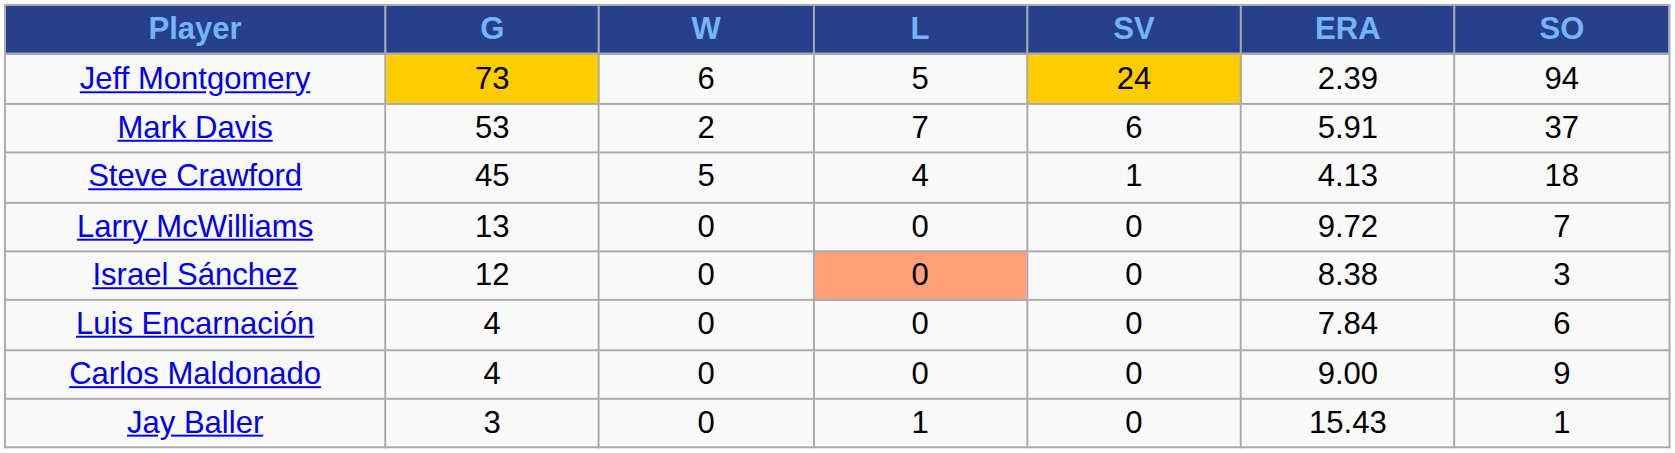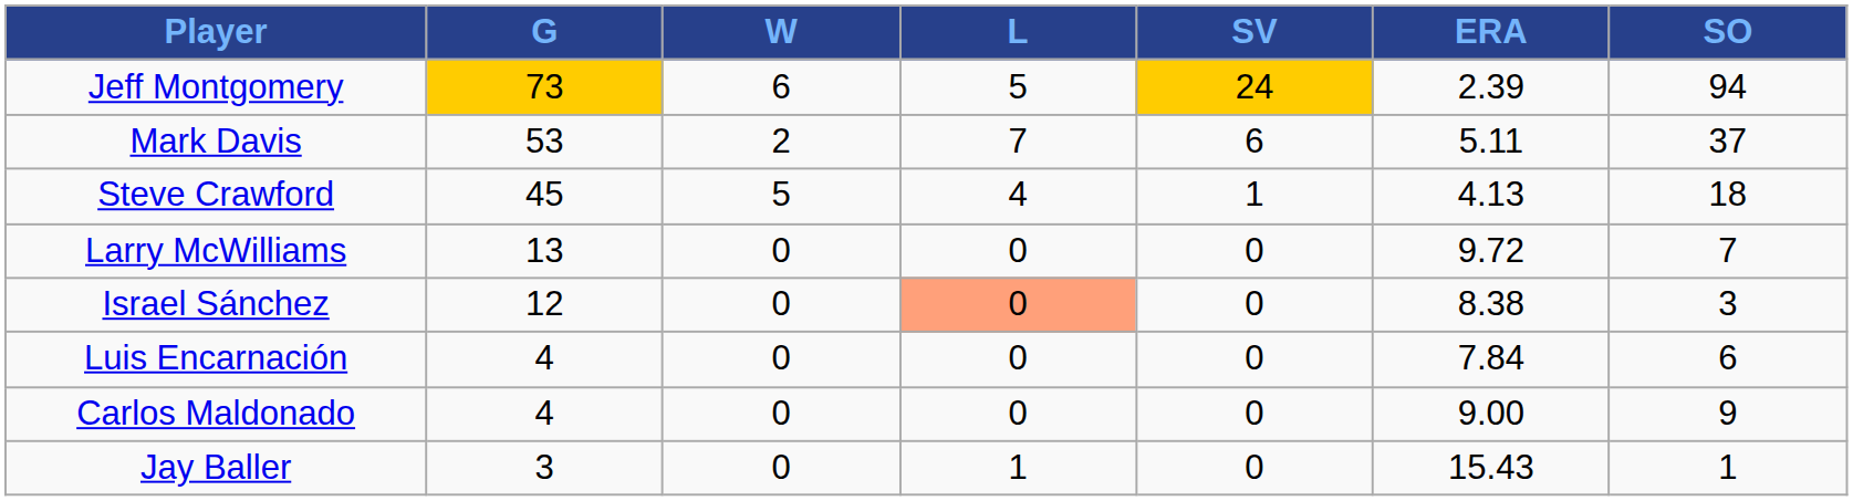 <table class="wikitable sortable">
 <tr>
 <th style="background:#27408B;color:#74B4FA;" width="16%">Player</th>
 <th style="background:#27408B;color:#74B4FA;" width="9%">G</th>
 <th style="background:#27408B;color:#74B4FA;" width="9%">W</th>
 <th style="background:#27408B;color:#74B4FA;" width="9%">L</th>
 <th style="background:#27408B;color:#74B4FA;" width="9%">SV</th>
 <th style="background:#27408B;color:#74B4FA;" width="9%">ERA</th>
 <th style="background:#27408B;color:#74B4FA;" width="9%">SO</th>
 </tr>
 <tr align=center>
 <td><a href='#'>Jeff Montgomery</a></td>
 <td bgcolor="FFCC00">73</td>
 <td>6</td>
 <td>5</td>
 <td bgcolor="FFCC00">24</td>
 <td>2.39</td>
 <td>94</td>
 </tr>
 <tr align=center>
 <td><a href='#'>Mark Davis</a></td>
 <td>53</td>
 <td>2</td>
 <td>7</td>
 <td>6</td>
-<td>5.91</td>
+<td>5.11</td>
 <td>37</td>
 </tr>
 <tr align=center>
 <td><a href='#'>Steve Crawford</a></td>
 <td>45</td>
 <td>5</td>
 <td>4</td>
 <td>1</td>
 <td>4.13</td>
 <td>18</td>
 </tr>
 <tr align=center>
 <td><a href='#'>Larry McWilliams</a></td>
 <td>13</td>
 <td>0</td>
 <td>0</td>
 <td>0</td>
 <td>9.72</td>
 <td>7</td>
 </tr>
 <tr align=center>
 <td><a href='#'>Israel Sánchez</a></td>
 <td>12</td>
 <td>0</td>
 <td style="background: lightsalmon;">0</td>
 <td>0</td>
 <td>8.38</td>
 <td>3</td>
 </tr>
 <tr align=center>
 <td><a href='#'>Luis Encarnación</a></td>
 <td>4</td>
 <td>0</td>
 <td>0</td>
 <td>0</td>
 <td>7.84</td>
 <td>6</td>
 </tr>
 <tr align=center>
 <td><a href='#'>Carlos Maldonado</a></td>
 <td>4</td>
 <td>0</td>
 <td>0</td>
 <td>0</td>
 <td>9.00</td>
 <td>9</td>
 </tr>
 <tr align=center>
 <td><a href='#'>Jay Baller</a></td>
 <td>3</td>
 <td>0</td>
 <td>1</td>
 <td>0</td>
 <td>15.43</td>
 <td>1</td>
 </tr>
 </table>
